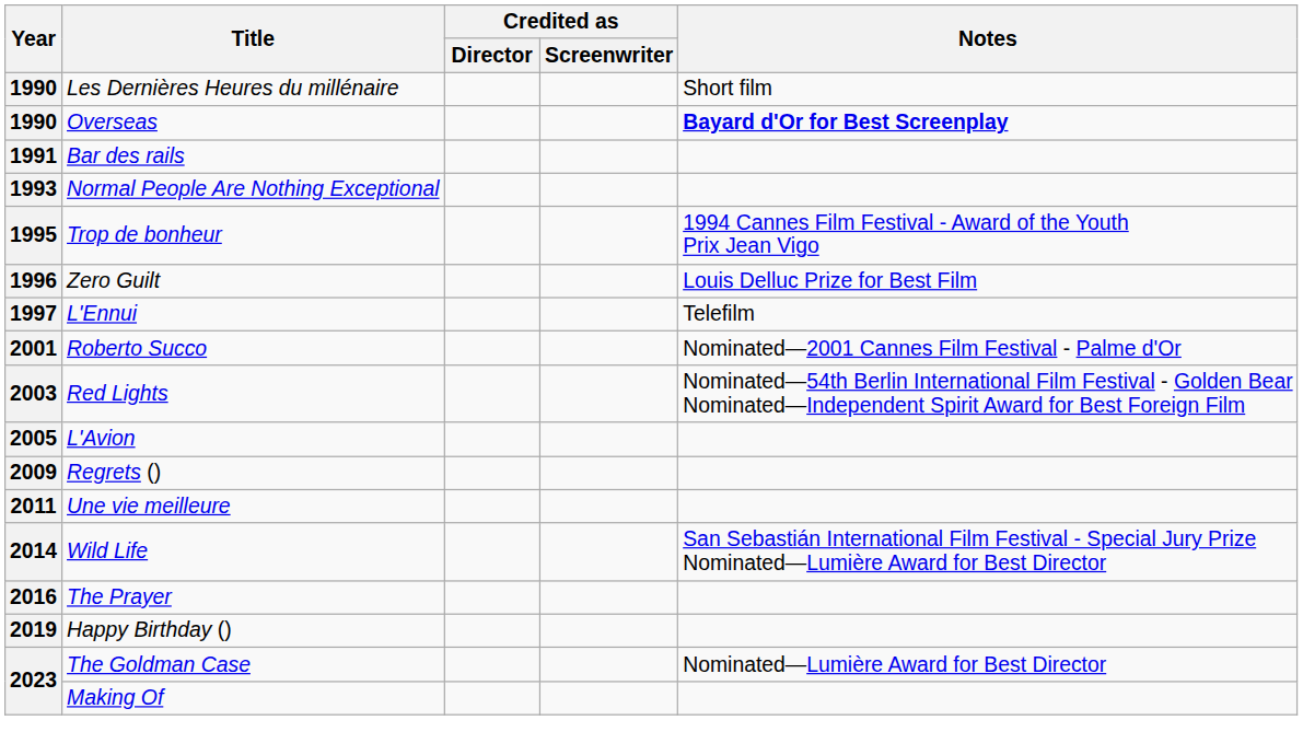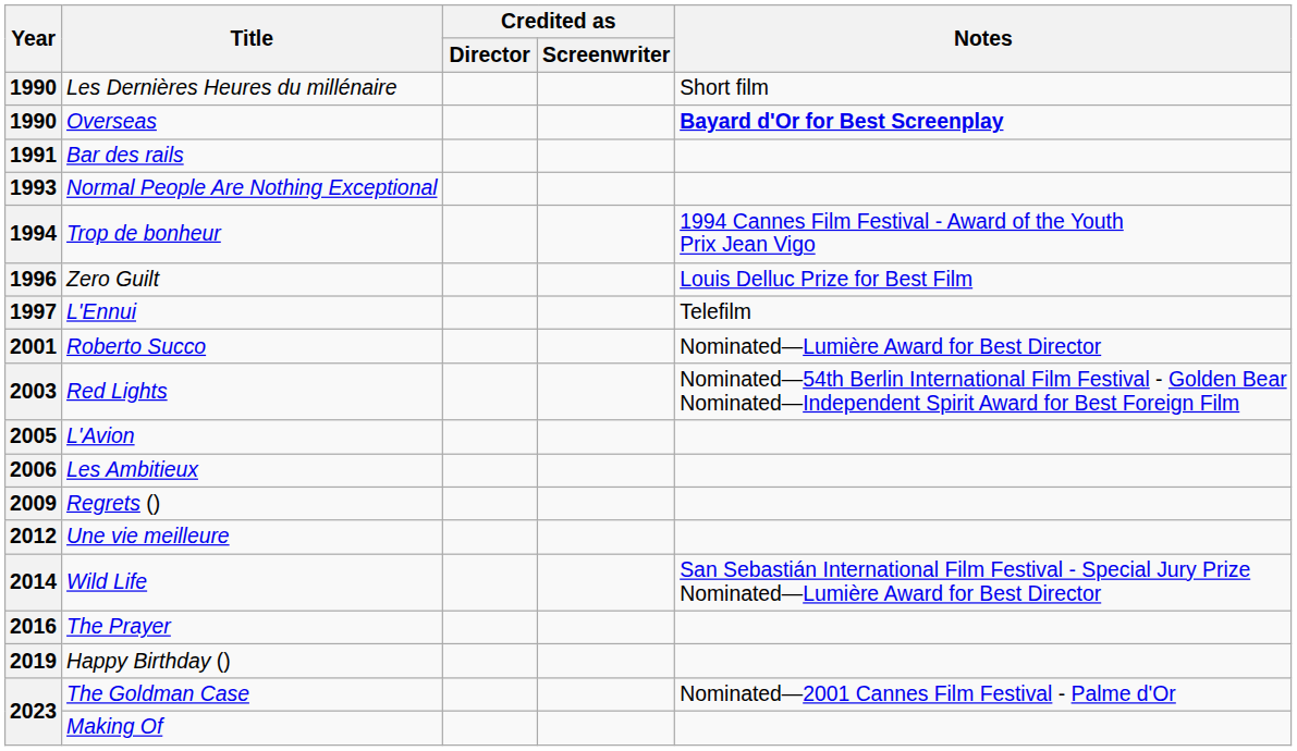 <table class="wikitable sortable">
 <tr>
 <th rowspan=2 width="33">Year</th>
 <th rowspan=2>Title</th>
 <th colspan=2>Credited as</th>
 <th rowspan=2>Notes</th>
 </tr>
 <tr>
 <th width=65>Director</th>
 <th width=65>Screenwriter</th>
 </tr>
 <tr>
 <th align="center">1990</th>
 <td align="left"><em>Les Dernières Heures du millénaire</em></td>
 <td></td>
 <td></td>
 <td>Short film</td>
 </tr>
 <tr>
 <th align="center">1990</th>
 <td align="left"><em><a href='#'>Overseas</a></em></td>
 <td></td>
 <td></td>
 <td><strong><a href='#'>Bayard d'Or for Best Screenplay</a></strong></td>
 </tr>
 <tr>
 <th align="center">1991</th>
 <td align="left"><em><a href='#'>Bar des rails</a></em></td>
 <td></td>
 <td></td>
 <td></td>
 </tr>
 <tr>
 <th align="center">1993</th>
 <td align="left"><em><a href='#'>Normal People Are Nothing Exceptional</a></em></td>
 <td></td>
 <td></td>
 <td></td>
 </tr>
 <tr>
-<th align="center">1995</th>
+<th align="center">1994</th>
 <td align="left"><em><a href='#'>Trop de bonheur</a></em></td>
 <td></td>
 <td></td>
 <td><a href='#'>1994 Cannes Film Festival - Award of the Youth</a><br><a href='#'>Prix Jean Vigo</a></td>
 </tr>
 <tr>
 <th align="center">1996</th>
 <td align="left"><em>Zero Guilt</em></td>
 <td></td>
 <td></td>
 <td><a href='#'>Louis Delluc Prize for Best Film</a></td>
 </tr>
 <tr>
 <th align="center">1997</th>
 <td align="left"><em><a href='#'>L'Ennui</a></em></td>
 <td></td>
 <td></td>
 <td>Telefilm</td>
 </tr>
 <tr>
 <th align="center">2001</th>
 <td align="left"><em><a href='#'>Roberto Succo</a></em></td>
 <td></td>
 <td></td>
-<td>Nominated—<a href='#'>2001 Cannes Film Festival</a> - <a href='#'>Palme d'Or</a></td>
+<td>Nominated—<a href='#'>Lumière Award for Best Director</a></td>
 </tr>
 <tr>
 <th align="center">2003</th>
 <td align="left"><em><a href='#'>Red Lights</a></em></td>
 <td></td>
 <td></td>
 <td>Nominated—<a href='#'>54th Berlin International Film Festival</a> - <a href='#'>Golden Bear</a><br>Nominated—<a href='#'>Independent Spirit Award for Best Foreign Film</a></td>
 </tr>
 <tr>
 <th align="center">2005</th>
 <td align="left"><em><a href='#'>L'Avion</a></em></td>
 <td></td>
 <td></td>
 <td></td>
 </tr>
 <tr>
+<th align="center">2006</th>
+<td align="left"><em><a href='#'>Les Ambitieux</a></em></td>
+<td></td>
+<td></td>
+<td></td>
+</tr>
+<tr>
 <th align="center">2009</th>
 <td align="left"><em><a href='#'>Regrets</a></em> ()</td>
 <td></td>
 <td></td>
 <td></td>
 </tr>
 <tr>
-<th align="center">2011</th>
+<th align="center">2012</th>
 <td align="left"><em><a href='#'>Une vie meilleure</a></em></td>
 <td></td>
 <td></td>
 <td></td>
 </tr>
 <tr>
 <th align="center">2014</th>
 <td align="left"><em><a href='#'>Wild Life</a></em></td>
 <td></td>
 <td></td>
 <td><a href='#'>San Sebastián International Film Festival - Special Jury Prize</a><br>Nominated—<a href='#'>Lumière Award for Best Director</a></td>
 </tr>
 <tr>
 <th align="center">2016</th>
 <td align="left"><em><a href='#'>The Prayer</a></em></td>
 <td></td>
 <td></td>
 <td></td>
 </tr>
 <tr>
 <th align="center">2019</th>
 <td align="left"><em>Happy Birthday</em> ()</td>
 <td></td>
 <td></td>
 <td></td>
 </tr>
 <tr>
 <th rowspan="2" align="center">2023</th>
 <td align="left"><em><a href='#'>The Goldman Case</a></em></td>
 <td></td>
 <td></td>
-<td>Nominated—<a href='#'>Lumière Award for Best Director</a></td>
+<td>Nominated—<a href='#'>2001 Cannes Film Festival</a> - <a href='#'>Palme d'Or</a></td>
 </tr>
 <tr>
 <td align="left"><em><a href='#'>Making Of</a></em></td>
 <td></td>
 <td></td>
 <td></td>
 </tr>
 </table>
